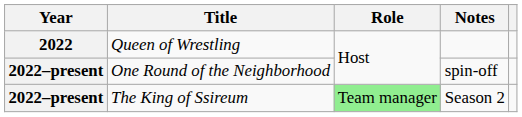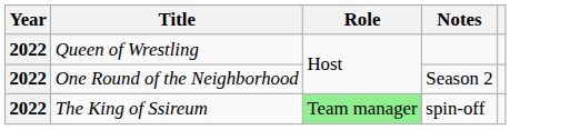 <table class="wikitable  plainrowheaders">
 <tr>
 <th scope="col">Year</th>
 <th scope="col">Title</th>
 <th scope="col">Role</th>
 <th>Notes</th>
 <th scope="col" class="unsortable"></th>
 </tr>
 <tr>
 <th scope="row">2022</th>
 <td><em>Queen of Wrestling</em></td>
 <td rowspan=2>Host</td>
 <td></td>
 <td></td>
 </tr>
 <tr>
-<th scope="row">2022–present</th>
+<th scope="row">2022</th>
 <td><em>One Round of the Neighborhood</em></td>
+<td>Season 2</td>
+<td></td>
+</tr>
+<tr>
+<th scope="row">2022</th>
+<td><em>The King of Ssireum</em></td>
+<td style="background: lightgreen;">Team manager</td>
 <td>spin-off</td>
 <td></td>
 </tr>
-<tr>
-<th scope="row">2022–present</th>
-<td><em>The King of Ssireum</em></td>
-<td style="background: lightgreen;">Team manager</td>
-<td>Season 2</td>
-<td></td>
-</tr>
 </table>
